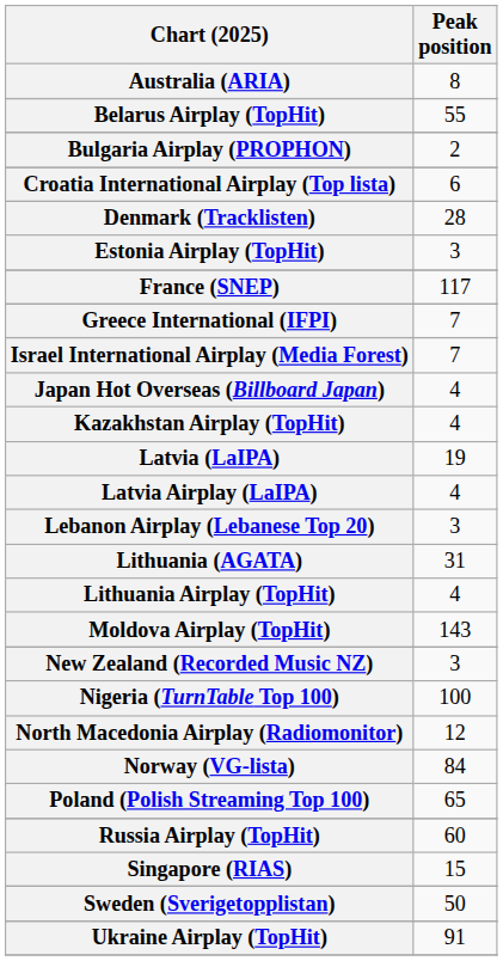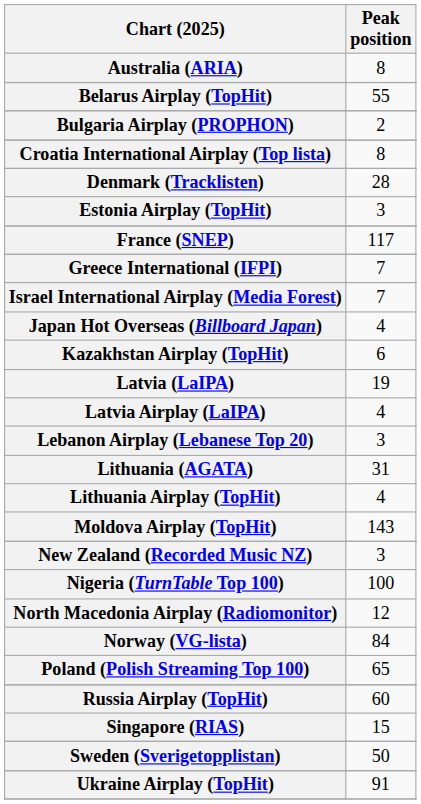 <table class="wikitable sortable plainrowheaders" style="text-align:center">
 <tr>
 <th scope="col">Chart (2025)</th>
 <th scope="col">Peak<br>position</th>
 </tr>
 <tr>
 <th scope="row">Australia (<a href='#'>ARIA</a>)</th>
 <td>8</td>
 </tr>
 <tr>
 </tr>
 <tr>
 <th scope="row">Belarus Airplay (<a href='#'>TopHit</a>)</th>
 <td>55</td>
 </tr>
 <tr>
 </tr>
 <tr>
 <th scope="row">Bulgaria Airplay (<a href='#'>PROPHON</a>)</th>
 <td>2</td>
 </tr>
 <tr>
 </tr>
 <tr>
 </tr>
 <tr>
 </tr>
 <tr>
 </tr>
 <tr>
 <th scope="row">Croatia International Airplay (<a href='#'>Top lista</a>)</th>
-<td>6</td>
+<td>8</td>
 </tr>
 <tr>
 </tr>
 <tr>
 </tr>
 <tr>
 <th scope="row">Denmark (<a href='#'>Tracklisten</a>)</th>
 <td>28</td>
 </tr>
 <tr>
 <th scope="row">Estonia Airplay (<a href='#'>TopHit</a>)</th>
 <td>3</td>
 </tr>
 <tr>
 </tr>
 <tr>
 <th scope="row">France (<a href='#'>SNEP</a>)</th>
 <td>117</td>
 </tr>
 <tr>
 </tr>
 <tr>
 </tr>
 <tr>
 <th scope="row">Greece International (<a href='#'>IFPI</a>)</th>
 <td>7</td>
 </tr>
 <tr>
 </tr>
 <tr>
 <th scope="row">Israel International Airplay (<a href='#'>Media Forest</a>)</th>
 <td>7</td>
 </tr>
 <tr>
 <th scope="row">Japan Hot Overseas (<em><a href='#'>Billboard Japan</a></em>)</th>
 <td>4</td>
 </tr>
 <tr>
 <th scope="row">Kazakhstan Airplay (<a href='#'>TopHit</a>)</th>
-<td>4</td>
+<td>6</td>
 </tr>
 <tr>
 <th scope="row">Latvia (<a href='#'>LaIPA</a>)</th>
 <td>19</td>
 </tr>
 <tr>
 <th scope="row">Latvia Airplay (<a href='#'>LaIPA</a>)</th>
 <td>4</td>
 </tr>
 <tr>
 <th scope="row">Lebanon Airplay (<a href='#'>Lebanese Top 20</a>)</th>
 <td>3</td>
 </tr>
 <tr>
 <th scope="row">Lithuania (<a href='#'>AGATA</a>)</th>
 <td>31</td>
 </tr>
 <tr>
 <th scope="row">Lithuania Airplay (<a href='#'>TopHit</a>)</th>
 <td>4</td>
 </tr>
 <tr>
 <th scope="row">Moldova Airplay (<a href='#'>TopHit</a>)</th>
 <td>143</td>
 </tr>
 <tr>
 </tr>
 <tr>
 </tr>
 <tr>
 <th scope="row">New Zealand (<a href='#'>Recorded Music NZ</a>)</th>
 <td>3</td>
 </tr>
 <tr>
 <th scope="row">Nigeria (<a href='#'><em>TurnTable</em> Top 100</a>)</th>
 <td>100</td>
 </tr>
 <tr>
 <th scope="row">North Macedonia Airplay (<a href='#'>Radiomonitor</a>)</th>
 <td>12</td>
 </tr>
 <tr>
 <th scope="row">Norway (<a href='#'>VG-lista</a>)</th>
 <td>84</td>
 </tr>
 <tr>
 <th scope="row">Poland (<a href='#'>Polish Streaming Top 100</a>)</th>
 <td>65</td>
 </tr>
 <tr>
 </tr>
 <tr>
 </tr>
 <tr>
 <th scope="row">Russia Airplay (<a href='#'>TopHit</a>)</th>
 <td>60</td>
 </tr>
 <tr>
 <th scope="row">Singapore (<a href='#'>RIAS</a>)</th>
 <td>15</td>
 </tr>
 <tr>
 </tr>
 <tr>
 </tr>
 <tr>
 <th scope="row">Sweden (<a href='#'>Sverigetopplistan</a>)</th>
 <td>50</td>
 </tr>
 <tr>
 </tr>
 <tr>
 <th scope="row">Ukraine Airplay (<a href='#'>TopHit</a>)</th>
 <td>91</td>
 </tr>
 <tr>
 </tr>
 <tr>
 </tr>
 <tr>
 </tr>
 <tr>
 </tr>
 <tr>
 </tr>
 </table>
